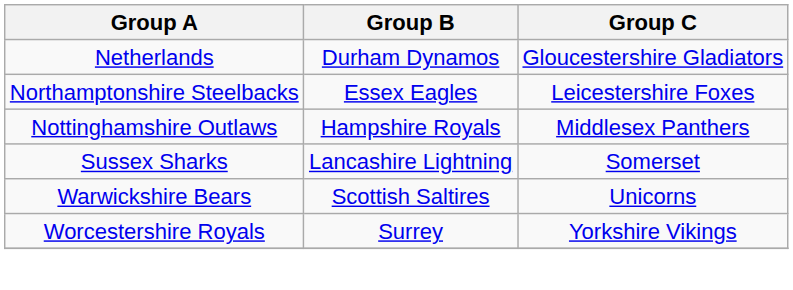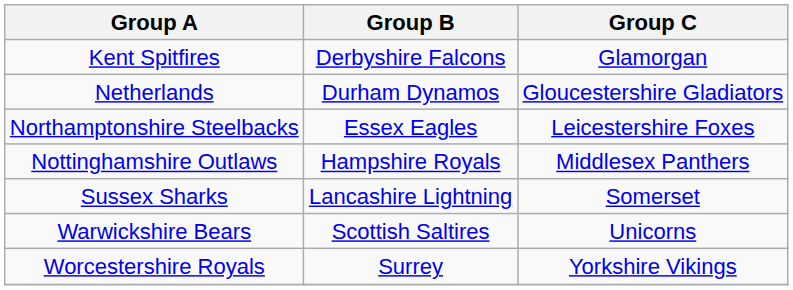 <table class="wikitable" style="font-size:95%; text-align: center;">
 <tr>
 <th>Group A</th>
 <th>Group B</th>
 <th>Group C</th>
+</tr>
+<tr>
+<td><a href='#'>Kent Spitfires</a></td>
+<td><a href='#'>Derbyshire Falcons</a></td>
+<td><a href='#'>Glamorgan</a></td>
 </tr>
 <tr>
 <td><a href='#'>Netherlands</a></td>
 <td><a href='#'>Durham Dynamos</a></td>
 <td><a href='#'>Gloucestershire Gladiators</a></td>
 </tr>
 <tr>
 <td><a href='#'>Northamptonshire Steelbacks</a></td>
 <td><a href='#'>Essex Eagles</a></td>
 <td><a href='#'>Leicestershire Foxes</a></td>
 </tr>
 <tr>
 <td><a href='#'>Nottinghamshire Outlaws</a></td>
 <td><a href='#'>Hampshire Royals</a></td>
 <td><a href='#'>Middlesex Panthers</a></td>
 </tr>
 <tr>
 <td><a href='#'>Sussex Sharks</a></td>
 <td><a href='#'>Lancashire Lightning</a></td>
 <td><a href='#'>Somerset</a></td>
 </tr>
 <tr>
 <td><a href='#'>Warwickshire Bears</a></td>
 <td><a href='#'>Scottish Saltires</a></td>
 <td><a href='#'>Unicorns</a></td>
 </tr>
 <tr>
 <td><a href='#'>Worcestershire Royals</a></td>
 <td><a href='#'>Surrey</a></td>
 <td><a href='#'>Yorkshire Vikings</a></td>
 </tr>
 <tr>
 </tr>
 </table>
